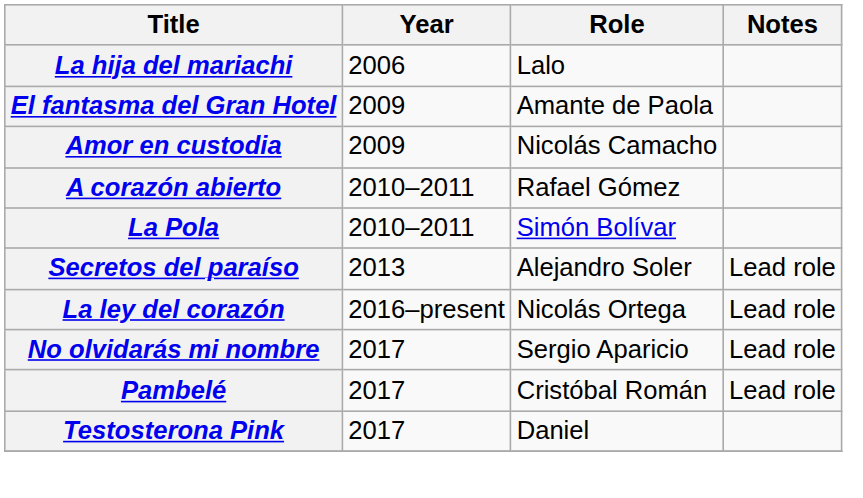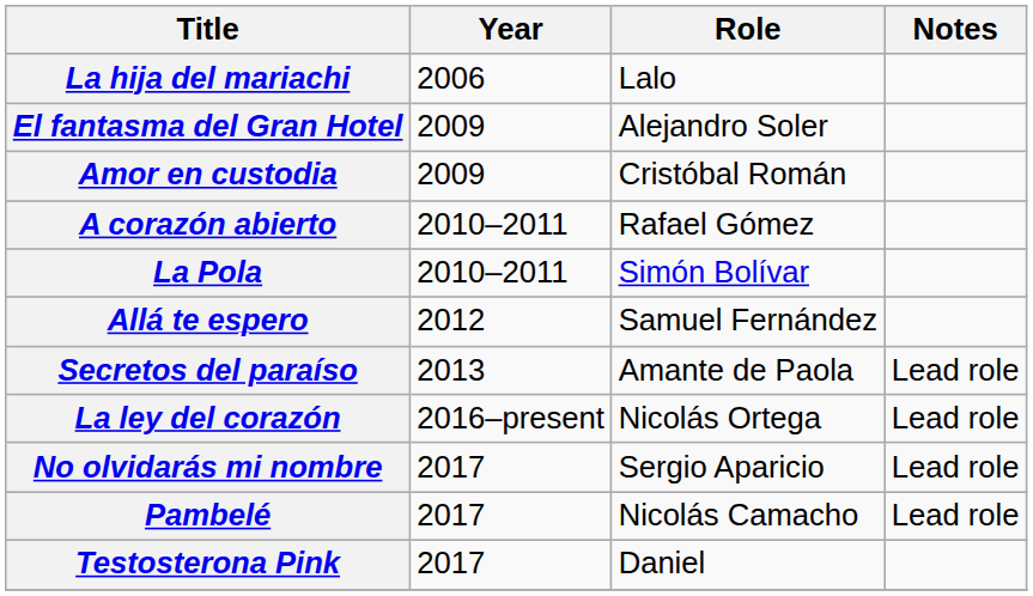 <table class="wikitable plainrowheaders sortable">
 <tr>
 <th scope="col">Title</th>
 <th scope="col">Year</th>
 <th scope="col">Role</th>
 <th scope="col" class="unsortable">Notes</th>
 </tr>
 <tr>
 <th scope=row><em><a href='#'>La hija del mariachi</a></em></th>
 <td>2006</td>
 <td>Lalo</td>
 <td></td>
 </tr>
 <tr>
 <th scope=row><em><a href='#'>El fantasma del Gran Hotel</a></em></th>
 <td>2009</td>
-<td>Amante de Paola</td>
+<td>Alejandro Soler</td>
 <td></td>
 </tr>
 <tr>
 <th scope=row><em><a href='#'>Amor en custodia</a></em></th>
 <td>2009</td>
-<td>Nicolás Camacho</td>
+<td>Cristóbal Román</td>
 <td></td>
 </tr>
 <tr>
 <th scope=row><em><a href='#'>A corazón abierto</a></em></th>
 <td>2010–2011</td>
 <td>Rafael Gómez</td>
 <td></td>
 </tr>
 <tr>
 <th scope=row><em><a href='#'>La Pola</a></em></th>
 <td>2010–2011</td>
 <td><a href='#'>Simón Bolívar</a></td>
 <td></td>
 </tr>
 <tr>
+<th scope=row><em><a href='#'>Allá te espero</a></em></th>
+<td>2012</td>
+<td>Samuel Fernández</td>
+<td></td>
+</tr>
+<tr>
 <th scope=row><em><a href='#'>Secretos del paraíso</a></em></th>
 <td>2013</td>
-<td>Alejandro Soler</td>
+<td>Amante de Paola</td>
 <td>Lead role</td>
 </tr>
 <tr>
 <th scope=row><em><a href='#'>La ley del corazón</a></em></th>
 <td>2016–present</td>
 <td>Nicolás Ortega</td>
 <td>Lead role</td>
 </tr>
 <tr>
 <th scope=row><em><a href='#'>No olvidarás mi nombre</a></em></th>
 <td>2017</td>
 <td>Sergio Aparicio</td>
 <td>Lead role</td>
 </tr>
 <tr>
 <th scope=row><em><a href='#'>Pambelé</a></em></th>
 <td>2017</td>
-<td>Cristóbal Román</td>
+<td>Nicolás Camacho</td>
 <td>Lead role</td>
 </tr>
 <tr>
 <th scope=row><em><a href='#'>Testosterona Pink</a></em></th>
 <td>2017</td>
 <td>Daniel</td>
 <td></td>
 </tr>
 <tr>
 </tr>
 </table>
